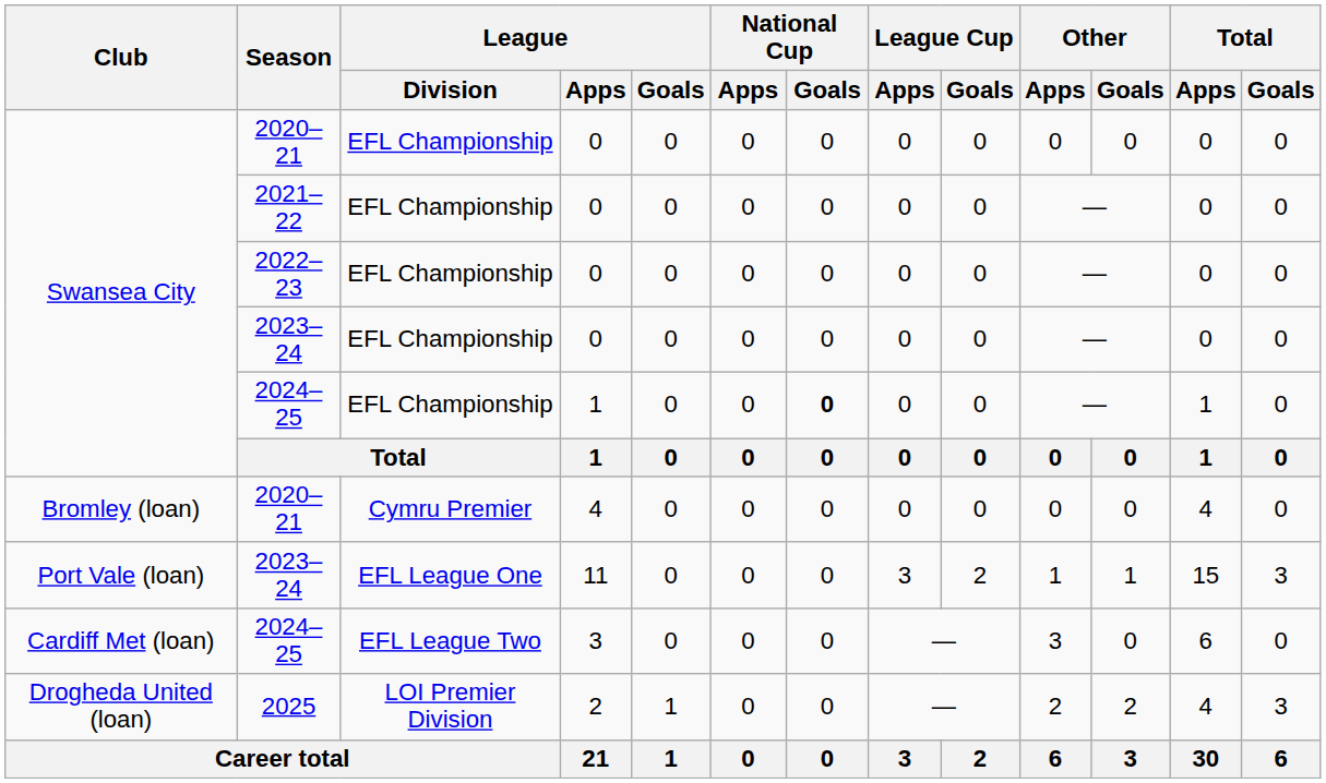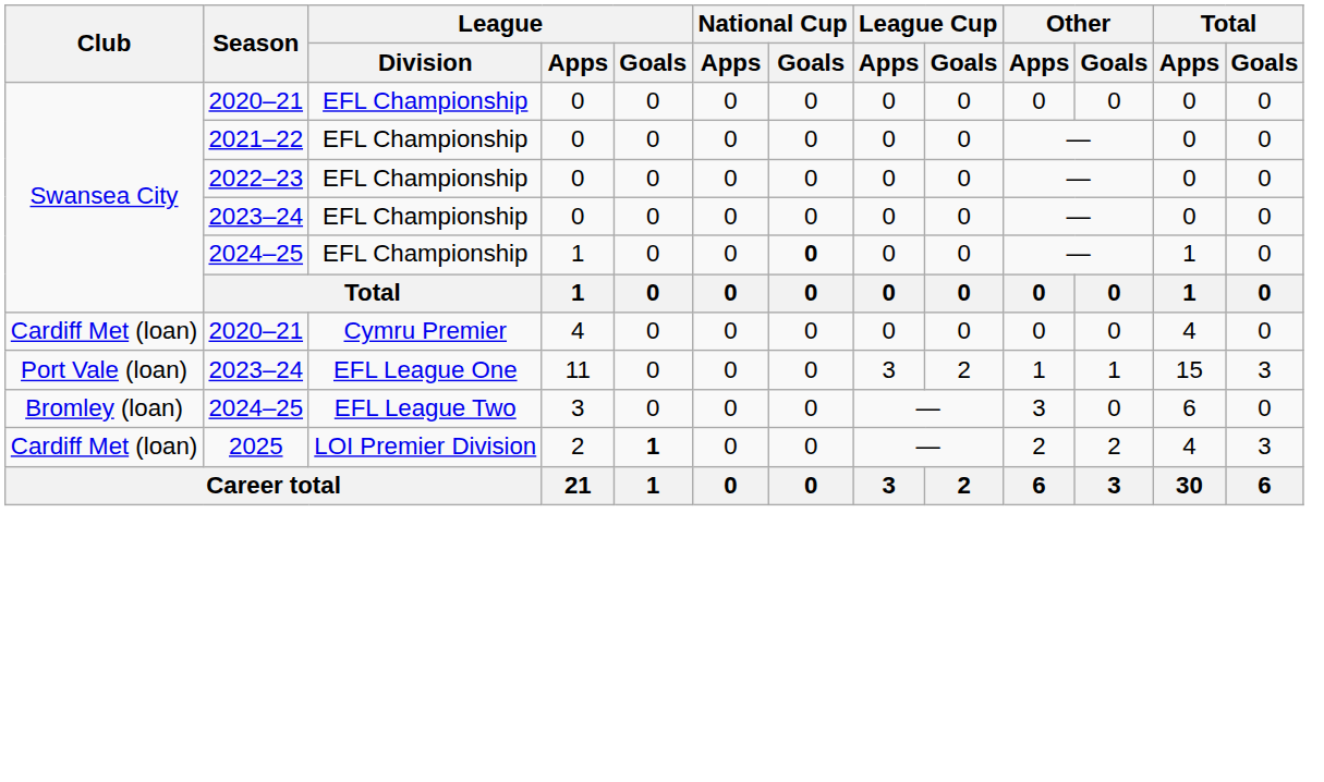 <table class="wikitable" style="text-align:center;">
 <tr>
 <th rowspan="2">Club</th>
 <th rowspan="2">Season</th>
 <th colspan="3">League</th>
 <th colspan="2">National Cup</th>
 <th colspan="2">League Cup</th>
 <th colspan="2">Other</th>
 <th colspan="2">Total</th>
 </tr>
 <tr>
 <th>Division</th>
 <th>Apps</th>
 <th>Goals</th>
 <th>Apps</th>
 <th>Goals</th>
 <th>Apps</th>
 <th>Goals</th>
 <th>Apps</th>
 <th>Goals</th>
 <th>Apps</th>
 <th>Goals</th>
 </tr>
 <tr>
 <td rowspan="6"><a href='#'>Swansea City</a></td>
 <td><a href='#'>2020–21</a></td>
 <td><a href='#'>EFL Championship</a></td>
 <td>0</td>
 <td>0</td>
 <td>0</td>
 <td>0</td>
 <td>0</td>
 <td>0</td>
 <td>0</td>
 <td>0</td>
 <td>0</td>
 <td>0</td>
 </tr>
 <tr>
 <td><a href='#'>2021–22</a></td>
 <td>EFL Championship</td>
 <td>0</td>
 <td>0</td>
 <td>0</td>
 <td>0</td>
 <td>0</td>
 <td>0</td>
 <td colspan="2">—</td>
 <td>0</td>
 <td>0</td>
 </tr>
 <tr>
 <td><a href='#'>2022–23</a></td>
 <td>EFL Championship</td>
 <td>0</td>
 <td>0</td>
 <td>0</td>
 <td>0</td>
 <td>0</td>
 <td>0</td>
 <td colspan="2">—</td>
 <td>0</td>
 <td>0</td>
 </tr>
 <tr>
 <td><a href='#'>2023–24</a></td>
 <td>EFL Championship</td>
 <td>0</td>
 <td>0</td>
 <td>0</td>
 <td>0</td>
 <td>0</td>
 <td>0</td>
 <td colspan="2">—</td>
 <td>0</td>
 <td>0</td>
 </tr>
 <tr>
 <td><a href='#'>2024–25</a></td>
 <td>EFL Championship</td>
 <td>1</td>
 <td>0</td>
 <td>0</td>
 <td><strong>0</strong></td>
 <td>0</td>
 <td>0</td>
 <td colspan="2">—</td>
 <td>1</td>
 <td>0</td>
 </tr>
 <tr>
 <th colspan="2">Total</th>
 <th>1</th>
 <th>0</th>
 <th>0</th>
 <th>0</th>
 <th>0</th>
 <th>0</th>
 <th>0</th>
 <th>0</th>
 <th>1</th>
 <th>0</th>
 </tr>
 <tr>
-<td><a href='#'>Bromley</a> (loan)</td>
+<td><a href='#'>Cardiff Met</a> (loan)</td>
 <td><a href='#'>2020–21</a></td>
 <td><a href='#'>Cymru Premier</a></td>
 <td>4</td>
 <td>0</td>
 <td>0</td>
 <td>0</td>
 <td>0</td>
 <td>0</td>
 <td>0</td>
 <td>0</td>
 <td>4</td>
 <td>0</td>
 </tr>
 <tr>
 <td><a href='#'>Port Vale</a> (loan)</td>
 <td><a href='#'>2023–24</a></td>
 <td><a href='#'>EFL League One</a></td>
 <td>11</td>
 <td>0</td>
 <td>0</td>
 <td>0</td>
 <td>3</td>
 <td>2</td>
 <td>1</td>
 <td>1</td>
 <td>15</td>
 <td>3</td>
 </tr>
 <tr>
-<td><a href='#'>Cardiff Met</a> (loan)</td>
+<td><a href='#'>Bromley</a> (loan)</td>
 <td><a href='#'>2024–25</a></td>
 <td><a href='#'>EFL League Two</a></td>
 <td>3</td>
 <td>0</td>
 <td>0</td>
 <td>0</td>
 <td colspan="2">—</td>
 <td>3</td>
 <td>0</td>
 <td>6</td>
 <td>0</td>
 </tr>
 <tr>
-<td><a href='#'>Drogheda United</a> (loan)</td>
+<td><a href='#'>Cardiff Met</a> (loan)</td>
 <td><a href='#'>2025</a></td>
 <td><a href='#'>LOI Premier Division</a></td>
 <td>2</td>
-<td>1</td>
+<td><strong>1</strong></td>
 <td>0</td>
 <td>0</td>
 <td colspan="2">—</td>
 <td>2</td>
 <td>2</td>
 <td>4</td>
 <td>3</td>
 </tr>
 <tr>
 <th colspan="3">Career total</th>
 <th>21</th>
 <th>1</th>
 <th>0</th>
 <th>0</th>
 <th>3</th>
 <th>2</th>
 <th>6</th>
 <th>3</th>
 <th>30</th>
 <th>6</th>
 </tr>
 </table>
